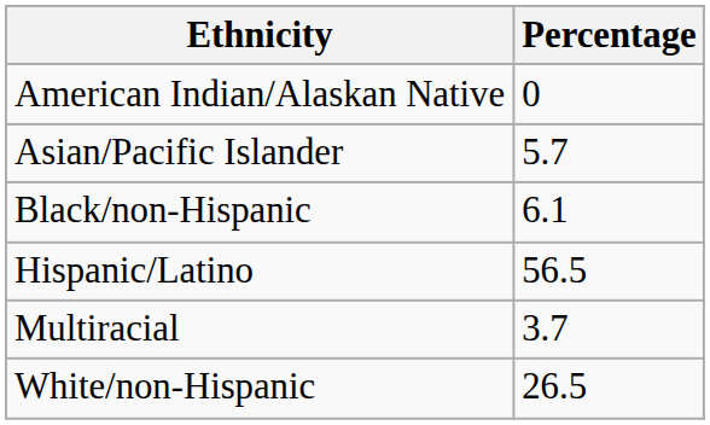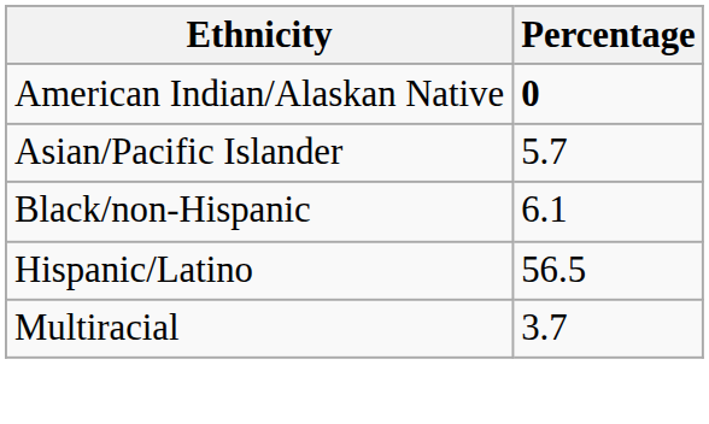 <table class="wikitable">
 <tr>
 <th>Ethnicity</th>
 <th>Percentage</th>
 </tr>
 <tr>
 <td>American Indian/Alaskan Native</td>
-<td>0</td>
+<td><strong>0</strong></td>
 </tr>
 <tr>
 <td>Asian/Pacific Islander</td>
 <td>5.7</td>
 </tr>
 <tr>
 <td>Black/non-Hispanic</td>
 <td>6.1</td>
 </tr>
 <tr>
 <td>Hispanic/Latino</td>
 <td>56.5</td>
 </tr>
 <tr>
 <td>Multiracial</td>
 <td>3.7</td>
 </tr>
-<tr>
-<td>White/non-Hispanic</td>
-<td>26.5</td>
-</tr>
 </table>
